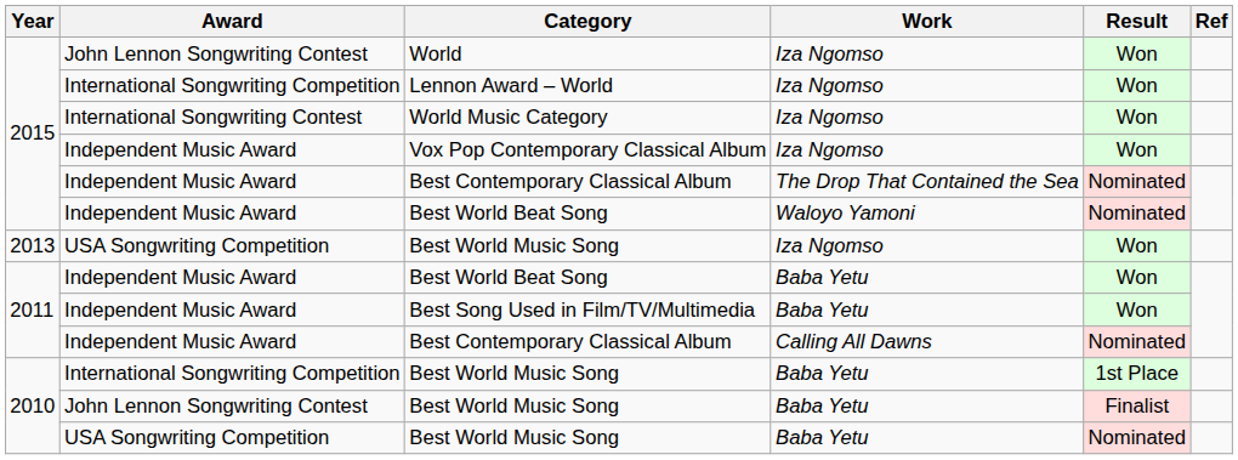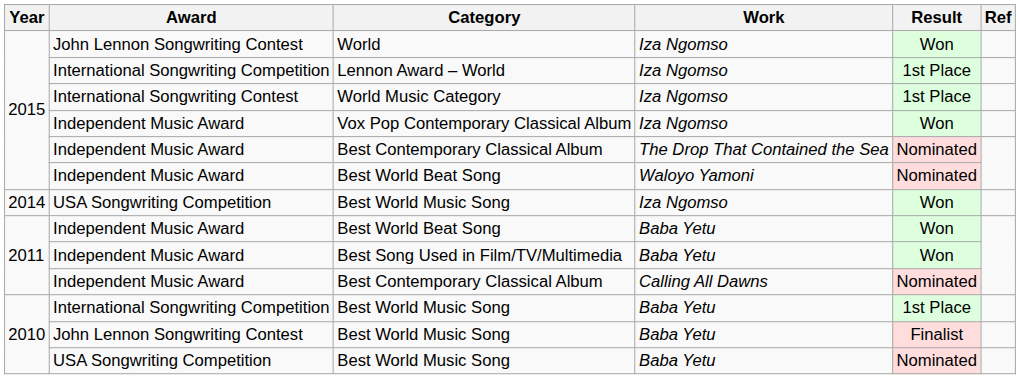 <table class="wikitable">
 <tr>
 <th>Year</th>
 <th>Award</th>
 <th>Category</th>
 <th>Work</th>
 <th>Result</th>
 <th>Ref</th>
 </tr>
 <tr>
 <td rowspan="6">2015</td>
 <td>John Lennon Songwriting Contest</td>
 <td>World</td>
 <td><em>Iza Ngomso</em></td>
 <td style="text-align:center;background:#dfd;">Won</td>
 <td style="text-align:center;"></td>
 </tr>
 <tr>
 <td>International Songwriting Competition</td>
 <td>Lennon Award – World</td>
 <td><em>Iza Ngomso</em></td>
-<td style="text-align:center;background:#dfd;">Won</td>
+<td style="text-align:center;background:#dfd;">1st Place</td>
 <td style="text-align:center;"></td>
 </tr>
 <tr>
 <td>International Songwriting Contest</td>
 <td>World Music Category</td>
 <td><em>Iza Ngomso</em></td>
-<td style="text-align:center;background:#dfd;">Won</td>
+<td style="text-align:center;background:#dfd;">1st Place</td>
 <td style="text-align:center;"></td>
 </tr>
 <tr>
 <td>Independent Music Award</td>
 <td>Vox Pop Contemporary Classical Album</td>
 <td><em>Iza Ngomso</em></td>
 <td style="text-align:center;background:#dfd;">Won</td>
 <td style="text-align:center;"></td>
 </tr>
 <tr>
 <td>Independent Music Award</td>
 <td>Best Contemporary Classical Album</td>
 <td><em>The Drop That Contained the Sea</em></td>
 <td style="text-align:center;background:#fdd;">Nominated</td>
 <td rowspan="2" style="text-align:center;"></td>
 </tr>
 <tr>
 <td>Independent Music Award</td>
 <td>Best World Beat Song</td>
 <td><em>Waloyo Yamoni</em></td>
 <td style="text-align:center;background:#fdd;">Nominated</td>
 </tr>
 <tr>
-<td>2013</td>
+<td>2014</td>
 <td>USA Songwriting Competition</td>
 <td>Best World Music Song</td>
 <td><em>Iza Ngomso</em></td>
 <td style="text-align:center;background:#dfd;">Won</td>
 <td style="text-align:center;"></td>
 </tr>
 <tr>
 <td rowspan="3">2011</td>
 <td>Independent Music Award</td>
 <td>Best World Beat Song</td>
 <td><em>Baba Yetu</em></td>
 <td style="text-align:center;background:#dfd;">Won</td>
 <td rowspan="3" style="text-align:center;"></td>
 </tr>
 <tr>
 <td>Independent Music Award</td>
 <td>Best Song Used in Film/TV/Multimedia</td>
 <td><em>Baba Yetu</em></td>
 <td style="text-align:center;background:#dfd;">Won</td>
 </tr>
 <tr>
 <td>Independent Music Award</td>
 <td>Best Contemporary Classical Album</td>
 <td><em>Calling All Dawns</em></td>
 <td style="text-align:center;background:#fdd;">Nominated</td>
 </tr>
 <tr>
 <td rowspan="3">2010</td>
 <td>International Songwriting Competition</td>
 <td>Best World Music Song</td>
 <td><em>Baba Yetu</em></td>
 <td style="text-align:center;background:#dfd;">1st Place</td>
 <td style="text-align:center;"></td>
 </tr>
 <tr>
 <td>John Lennon Songwriting Contest</td>
 <td>Best World Music Song</td>
 <td><em>Baba Yetu</em></td>
 <td style="text-align:center;background:#fdd;">Finalist</td>
 <td style="text-align:center;"></td>
 </tr>
 <tr>
 <td>USA Songwriting Competition</td>
 <td>Best World Music Song</td>
 <td><em>Baba Yetu</em></td>
 <td style="text-align:center;background:#fdd;">Nominated</td>
 <td style="text-align:center;"></td>
 </tr>
 </table>
